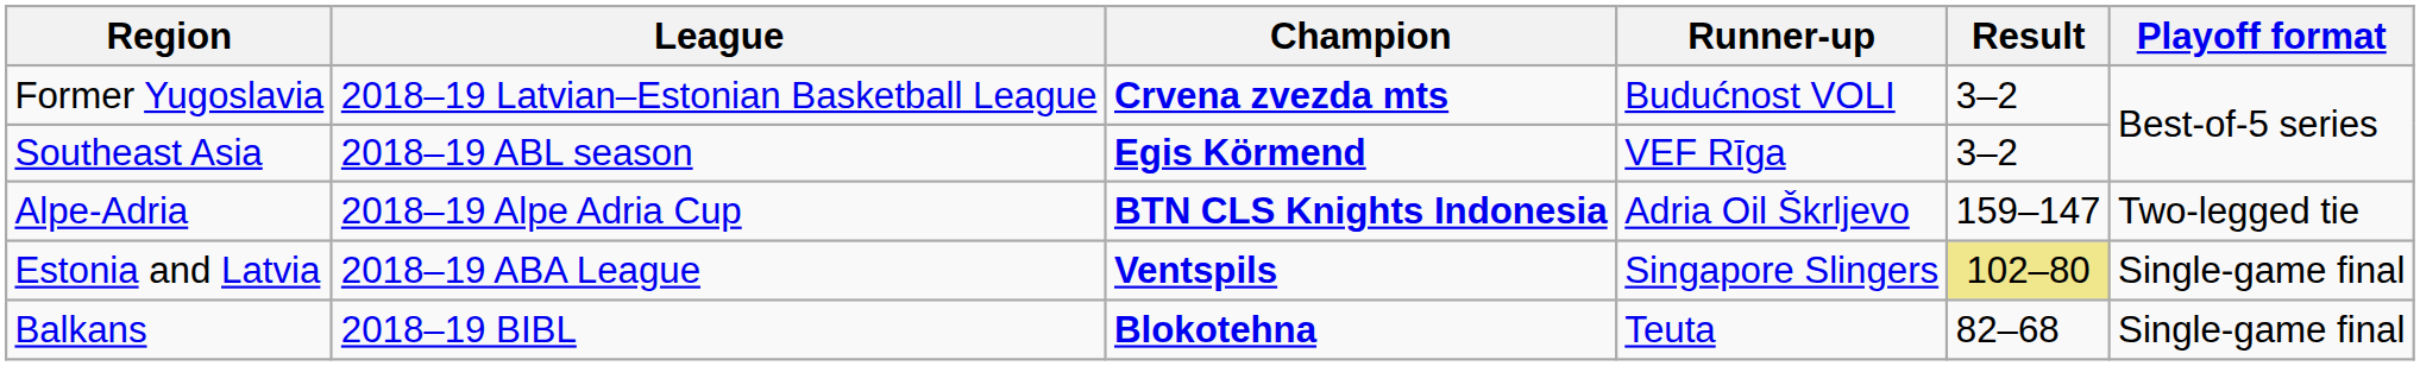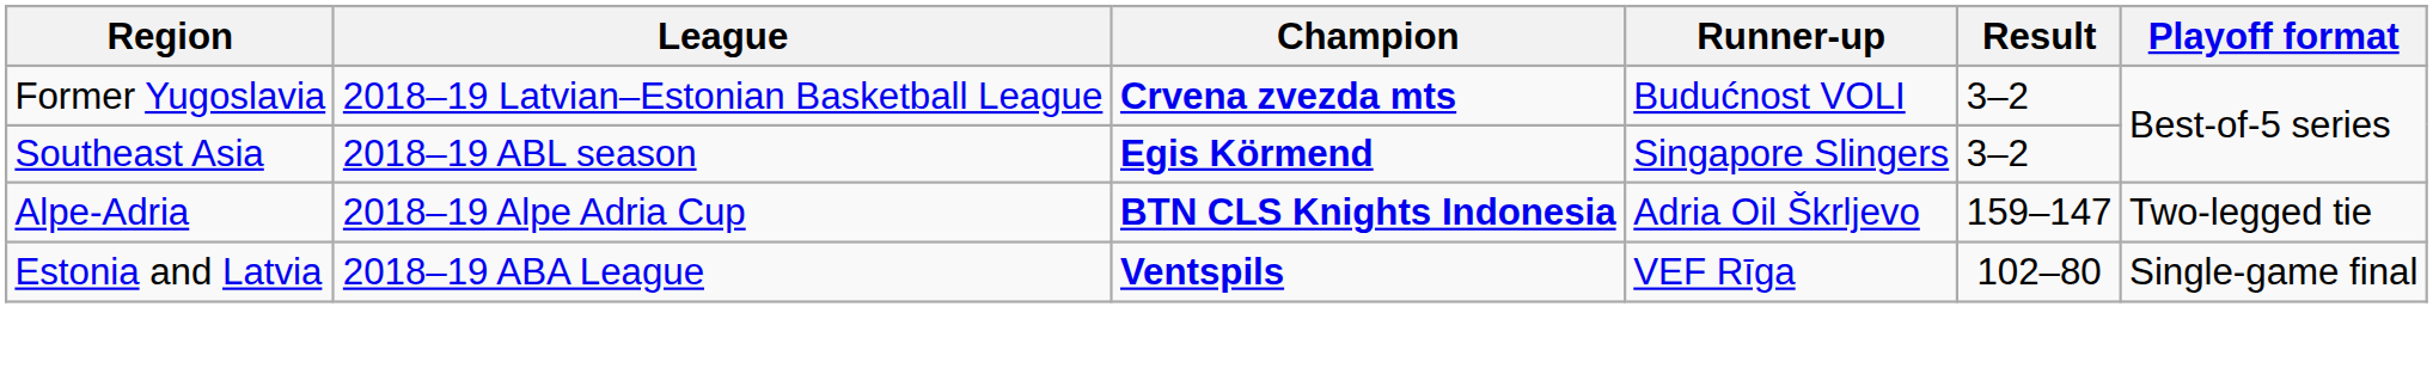 <table class="wikitable" style="font-size:90%">
 <tr>
 <th>Region</th>
 <th>League</th>
 <th>Champion</th>
 <th>Runner-up</th>
 <th>Result</th>
 <th><a href='#'>Playoff format</a></th>
 </tr>
 <tr>
 <td>Former <a href='#'>Yugoslavia</a></td>
 <td><a href='#'>2018–19 Latvian–Estonian Basketball League</a></td>
 <td> <strong><a href='#'>Crvena zvezda mts</a></strong></td>
 <td> <a href='#'>Budućnost VOLI</a></td>
 <td>3–2</td>
 <td rowspan=2>Best-of-5 series</td>
 </tr>
 <tr>
 <td><a href='#'>Southeast Asia</a></td>
 <td><a href='#'>2018–19 ABL season</a></td>
 <td> <strong><a href='#'>Egis Körmend</a></strong></td>
-<td> <a href='#'>VEF Rīga</a></td>
+<td> <a href='#'>Singapore Slingers</a></td>
 <td>3–2</td>
 </tr>
 <tr>
 <td><a href='#'>Alpe-Adria</a></td>
 <td><a href='#'>2018–19 Alpe Adria Cup</a></td>
 <td> <strong><a href='#'>BTN CLS Knights Indonesia</a></strong></td>
 <td> <a href='#'>Adria Oil Škrljevo</a></td>
 <td align=center>159–147</td>
 <td>Two-legged tie</td>
 </tr>
 <tr>
 <td><a href='#'>Estonia</a> and <a href='#'>Latvia</a></td>
 <td><a href='#'>2018–19 ABA League</a></td>
 <td> <strong><a href='#'>Ventspils</a></strong></td>
-<td> <a href='#'>Singapore Slingers</a></td>
-<td align=center style="background: khaki;">102–80</td>
-<td>Single-game final</td>
-</tr>
-<tr>
-<td><a href='#'>Balkans</a></td>
-<td><a href='#'>2018–19 BIBL</a></td>
-<td> <strong><a href='#'>Blokotehna</a></strong></td>
-<td> <a href='#'>Teuta</a></td>
-<td>82–68</td>
+<td> <a href='#'>VEF Rīga</a></td>
+<td align=center>102–80</td>
 <td>Single-game final</td>
 </tr>
 </table>
